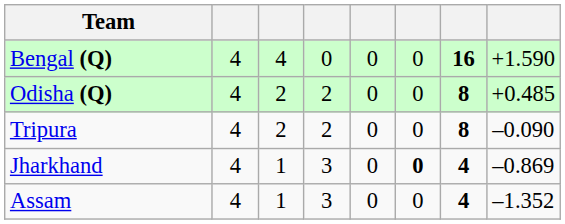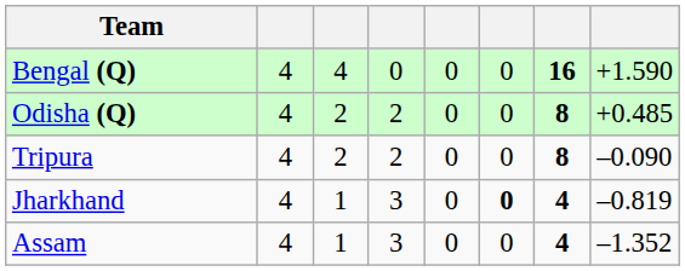 <table class="wikitable" style="text-align:center">
 <tr>
 <th style="width:140px;">Team</th>
 <th style="width:25px;"></th>
 <th style="width:25px;"></th>
 <th style="width:25px;"></th>
 <th style="width:25px;"></th>
 <th style="width:25px;"></th>
 <th style="width:25px;"></th>
 <th style="width:40px;"></th>
 </tr>
 <tr style="background:#cfc;">
 <td style="text-align:left"><a href='#'>Bengal</a> <strong>(Q)</strong></td>
 <td>4</td>
 <td>4</td>
 <td>0</td>
 <td>0</td>
 <td>0</td>
 <td><strong>16</strong></td>
 <td>+1.590</td>
 </tr>
 <tr style="background:#cfc;">
 <td style="text-align:left"><a href='#'>Odisha</a> <strong>(Q)</strong></td>
 <td>4</td>
 <td>2</td>
 <td>2</td>
 <td>0</td>
 <td>0</td>
 <td><strong>8</strong></td>
 <td>+0.485</td>
 </tr>
 <tr>
 <td style="text-align:left"><a href='#'>Tripura</a></td>
 <td>4</td>
 <td>2</td>
 <td>2</td>
 <td>0</td>
 <td>0</td>
 <td><strong>8</strong></td>
 <td>–0.090</td>
 </tr>
 <tr>
 <td style="text-align:left"><a href='#'>Jharkhand</a></td>
 <td>4</td>
 <td>1</td>
 <td>3</td>
 <td>0</td>
 <td><strong>0</strong></td>
 <td><strong>4</strong></td>
-<td>–0.869</td>
+<td>–0.819</td>
 </tr>
 <tr>
 <td style="text-align:left"><a href='#'>Assam</a></td>
 <td>4</td>
 <td>1</td>
 <td>3</td>
 <td>0</td>
 <td>0</td>
 <td><strong>4</strong></td>
 <td>–1.352</td>
 </tr>
 </table>
